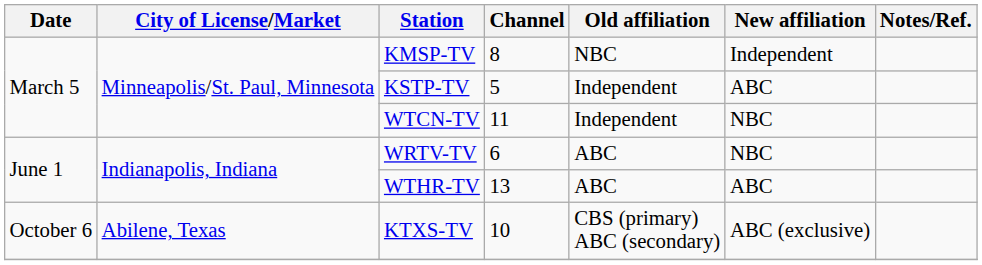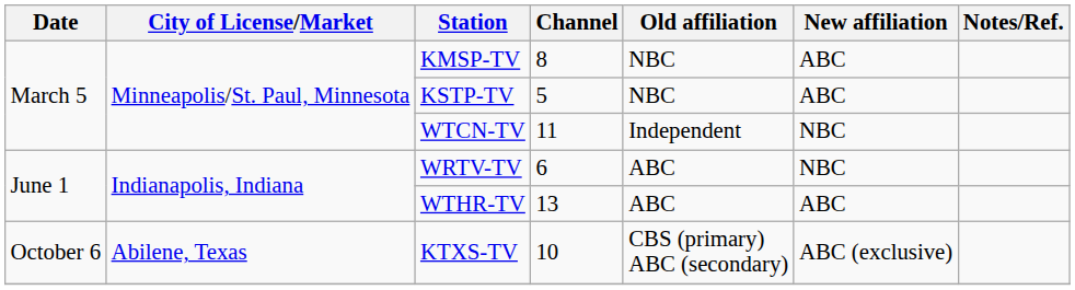 <table class="wikitable sortable">
 <tr>
 <th>Date</th>
 <th><a href='#'>City of License</a>/<a href='#'>Market</a></th>
 <th><a href='#'>Station</a></th>
 <th>Channel</th>
 <th>Old affiliation</th>
 <th>New affiliation</th>
 <th>Notes/Ref.</th>
 </tr>
 <tr>
 <td rowspan=3>March 5</td>
 <td rowspan=3><a href='#'>Minneapolis</a>/<a href='#'>St. Paul, Minnesota</a></td>
 <td><a href='#'>KMSP-TV</a></td>
 <td>8</td>
 <td>NBC</td>
-<td>Independent</td>
+<td>ABC</td>
 <td></td>
 </tr>
 <tr>
 <td><a href='#'>KSTP-TV</a></td>
 <td>5</td>
-<td>Independent</td>
+<td>NBC</td>
 <td>ABC</td>
 <td></td>
 </tr>
 <tr>
 <td><a href='#'>WTCN-TV</a></td>
 <td>11</td>
 <td>Independent</td>
 <td>NBC</td>
 <td></td>
 </tr>
 <tr>
 <td rowspan=2>June 1</td>
 <td rowspan=2><a href='#'>Indianapolis, Indiana</a></td>
 <td><a href='#'>WRTV-TV</a></td>
 <td>6</td>
 <td>ABC</td>
 <td>NBC</td>
 <td></td>
 </tr>
 <tr>
 <td><a href='#'>WTHR-TV</a></td>
 <td>13</td>
 <td>ABC</td>
 <td>ABC</td>
 <td></td>
 </tr>
 <tr>
 <td>October 6</td>
 <td><a href='#'>Abilene, Texas</a></td>
 <td><a href='#'>KTXS-TV</a></td>
 <td>10</td>
 <td>CBS (primary) <br> ABC (secondary)</td>
 <td>ABC (exclusive)</td>
 <td></td>
 </tr>
 <tr>
 </tr>
 </table>
